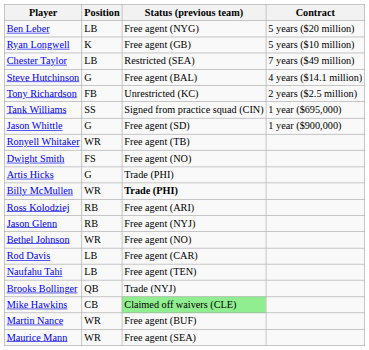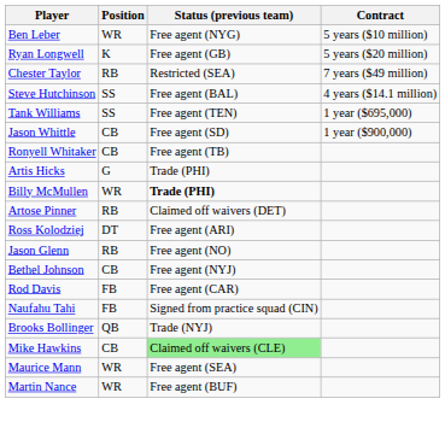 <table class="wikitable">
 <tr>
 <th>Player</th>
 <th>Position</th>
 <th>Status (previous team)</th>
 <th>Contract</th>
 </tr>
 <tr>
 <td><a href='#'>Ben Leber</a></td>
-<td>LB</td>
+<td>WR</td>
 <td>Free agent (NYG)</td>
-<td>5 years ($20 million)</td>
+<td>5 years ($10 million)</td>
 </tr>
 <tr>
 <td><a href='#'>Ryan Longwell</a></td>
 <td>K</td>
 <td>Free agent (GB)</td>
-<td>5 years ($10 million)</td>
+<td>5 years ($20 million)</td>
 </tr>
 <tr>
 <td><a href='#'>Chester Taylor</a></td>
-<td>LB</td>
+<td>RB</td>
 <td>Restricted (SEA)</td>
 <td>7 years ($49 million)</td>
 </tr>
 <tr>
 <td><a href='#'>Steve Hutchinson</a></td>
-<td>G</td>
+<td>SS</td>
 <td>Free agent (BAL)</td>
 <td>4 years ($14.1 million)</td>
 </tr>
 <tr>
-<td><a href='#'>Tony Richardson</a></td>
-<td>FB</td>
-<td>Unrestricted (KC)</td>
-<td>2 years ($2.5 million)</td>
-</tr>
-<tr>
 <td><a href='#'>Tank Williams</a></td>
 <td>SS</td>
-<td>Signed from practice squad (CIN)</td>
+<td>Free agent (TEN)</td>
 <td>1 year ($695,000)</td>
 </tr>
 <tr>
 <td><a href='#'>Jason Whittle</a></td>
-<td>G</td>
+<td>CB</td>
 <td>Free agent (SD)</td>
 <td>1 year ($900,000)</td>
 </tr>
 <tr>
 <td><a href='#'>Ronyell Whitaker</a></td>
-<td>WR</td>
+<td>CB</td>
 <td>Free agent (TB)</td>
-<td></td>
-</tr>
-<tr>
-<td><a href='#'>Dwight Smith</a></td>
-<td>FS</td>
-<td>Free agent (NO)</td>
 <td></td>
 </tr>
 <tr>
 <td><a href='#'>Artis Hicks</a></td>
 <td>G</td>
 <td>Trade (PHI)</td>
 <td></td>
 </tr>
 <tr>
 <td><a href='#'>Billy McMullen</a></td>
 <td>WR</td>
 <td><strong>Trade (PHI)</strong></td>
 <td></td>
 </tr>
 <tr>
+<td><a href='#'>Artose Pinner</a></td>
+<td>RB</td>
+<td>Claimed off waivers (DET)</td>
+<td></td>
+</tr>
+<tr>
 <td><a href='#'>Ross Kolodziej</a></td>
-<td>RB</td>
+<td>DT</td>
 <td>Free agent (ARI)</td>
 <td></td>
 </tr>
 <tr>
 <td><a href='#'>Jason Glenn</a></td>
 <td>RB</td>
+<td>Free agent (NO)</td>
+<td></td>
+</tr>
+<tr>
+<td><a href='#'>Bethel Johnson</a></td>
+<td>CB</td>
 <td>Free agent (NYJ)</td>
 <td></td>
 </tr>
 <tr>
-<td><a href='#'>Bethel Johnson</a></td>
-<td>WR</td>
-<td>Free agent (NO)</td>
-<td></td>
-</tr>
-<tr>
 <td><a href='#'>Rod Davis</a></td>
-<td>LB</td>
+<td>FB</td>
 <td>Free agent (CAR)</td>
 <td></td>
 </tr>
 <tr>
 <td><a href='#'>Naufahu Tahi</a></td>
-<td>LB</td>
-<td>Free agent (TEN)</td>
+<td>FB</td>
+<td>Signed from practice squad (CIN)</td>
 <td></td>
 </tr>
 <tr>
 <td><a href='#'>Brooks Bollinger</a></td>
 <td>QB</td>
 <td>Trade (NYJ)</td>
 <td></td>
 </tr>
 <tr>
 <td><a href='#'>Mike Hawkins</a></td>
 <td>CB</td>
 <td style="background: lightgreen;">Claimed off waivers (CLE)</td>
 <td></td>
 </tr>
 <tr>
+<td><a href='#'>Maurice Mann</a></td>
+<td>WR</td>
+<td>Free agent (SEA)</td>
+<td></td>
+</tr>
+<tr>
 <td><a href='#'>Martin Nance</a></td>
 <td>WR</td>
 <td>Free agent (BUF)</td>
 <td></td>
 </tr>
-<tr>
-<td><a href='#'>Maurice Mann</a></td>
-<td>WR</td>
-<td>Free agent (SEA)</td>
-<td></td>
-</tr>
 </table>
